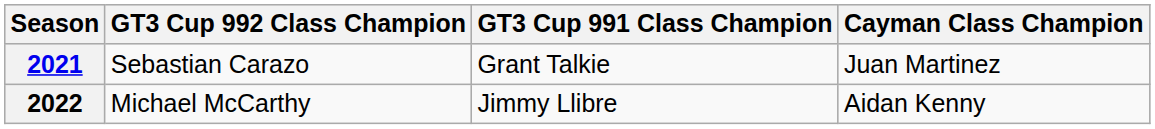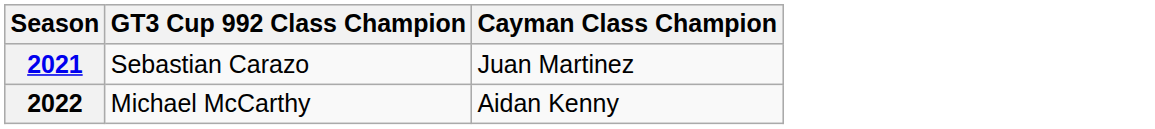 <table class="wikitable">
 <tr>
 <th>Season</th>
 <th>GT3 Cup 992 Class Champion</th>
-<th>GT3 Cup 991 Class Champion</th>
 <th>Cayman Class Champion</th>
 </tr>
 <tr>
 <th><a href='#'>2021</a></th>
 <td>Sebastian Carazo</td>
-<td>Grant Talkie</td>
 <td>Juan Martinez</td>
 </tr>
 <tr>
 <th>2022</th>
 <td>Michael McCarthy</td>
-<td>Jimmy Llibre</td>
 <td>Aidan Kenny</td>
 </tr>
 </table>
